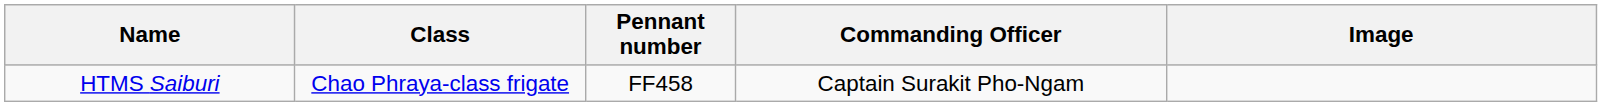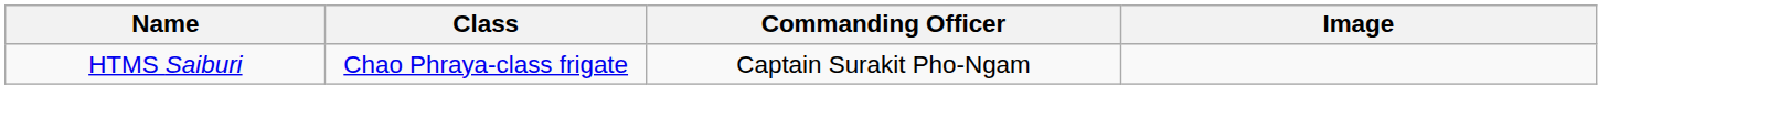 <table class="wikitable" style="text-align:center">
 <tr style="background:#cccccc">
 <th scope="col" style="width: 200px;">Name</th>
 <th scope="col" style="width: 200px;">Class</th>
-<th scope="col" style="width: 100px;">Pennant number</th>
 <th scope="col" style="width: 300px;">Commanding Officer</th>
 <th scope="col" style="width: 300px;">Image</th>
 </tr>
 <tr>
 <td><a href='#'>HTMS <em>Saiburi</em></a></td>
 <td><a href='#'>Chao Phraya-class frigate</a></td>
-<td>FF458</td>
 <td>Captain Surakit Pho-Ngam</td>
 <td></td>
 </tr>
 </table>
